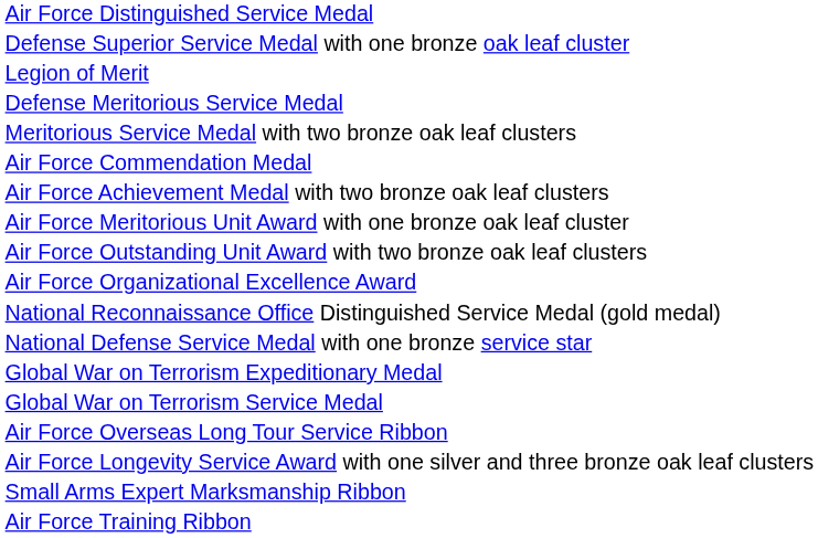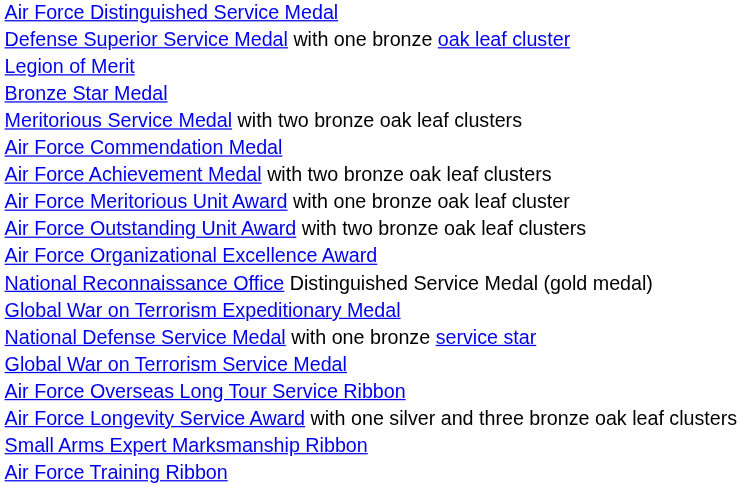 <table>
 <tr>
 <td></td>
 <td><a href='#'>Air Force Distinguished Service Medal</a></td>
 </tr>
 <tr>
 <td></td>
 <td><a href='#'>Defense Superior Service Medal</a> with one bronze <a href='#'>oak leaf cluster</a></td>
 </tr>
 <tr>
 <td></td>
 <td><a href='#'>Legion of Merit</a></td>
 </tr>
 <tr>
 <td></td>
-<td><a href='#'>Defense Meritorious Service Medal</a></td>
+<td><a href='#'>Bronze Star Medal</a></td>
 </tr>
 <tr>
 <td></td>
 <td><a href='#'>Meritorious Service Medal</a> with two bronze oak leaf clusters</td>
 </tr>
 <tr>
 <td></td>
 <td><a href='#'>Air Force Commendation Medal</a></td>
 </tr>
 <tr>
 <td></td>
 <td><a href='#'>Air Force Achievement Medal</a> with two bronze oak leaf clusters</td>
 </tr>
 <tr>
 <td></td>
 <td><a href='#'>Air Force Meritorious Unit Award</a> with one bronze oak leaf cluster</td>
 </tr>
 <tr>
 <td></td>
 <td><a href='#'>Air Force Outstanding Unit Award</a> with two bronze oak leaf clusters</td>
 </tr>
 <tr>
 <td></td>
 <td><a href='#'>Air Force Organizational Excellence Award</a></td>
 </tr>
 <tr>
 <td></td>
 <td><a href='#'>National Reconnaissance Office</a> Distinguished Service Medal (gold medal)</td>
 </tr>
 <tr>
 <td></td>
-<td><a href='#'>National Defense Service Medal</a> with one bronze <a href='#'>service star</a></td>
+<td><a href='#'>Global War on Terrorism Expeditionary Medal</a></td>
 </tr>
 <tr>
 <td></td>
-<td><a href='#'>Global War on Terrorism Expeditionary Medal</a></td>
+<td><a href='#'>National Defense Service Medal</a> with one bronze <a href='#'>service star</a></td>
 </tr>
 <tr>
 <td></td>
 <td><a href='#'>Global War on Terrorism Service Medal</a></td>
 </tr>
 <tr>
 <td></td>
 <td><a href='#'>Air Force Overseas Long Tour Service Ribbon</a></td>
 </tr>
 <tr>
 <td></td>
 <td><a href='#'>Air Force Longevity Service Award</a> with one silver and three bronze oak leaf clusters</td>
 </tr>
 <tr>
 <td></td>
 <td><a href='#'>Small Arms Expert Marksmanship Ribbon</a></td>
 </tr>
 <tr>
 <td></td>
 <td><a href='#'>Air Force Training Ribbon</a></td>
 </tr>
 </table>
